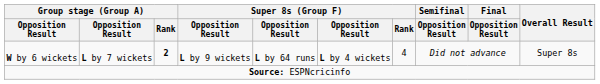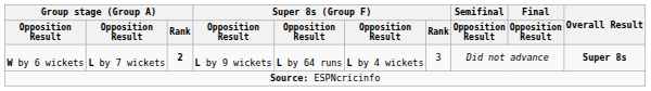 <table class=wikitable style=font-size:90%;text-align:center>
 <tr>
 <th colspan=3>Group stage (Group A)</th>
 <th colspan=4>Super 8s (Group F)</th>
 <th>Semifinal</th>
 <th>Final</th>
 <th rowspan=2>Overall Result</th>
 </tr>
 <tr style=font-size:95%>
 <th>Opposition<br>Result</th>
 <th>Opposition<br>Result</th>
 <th>Rank</th>
 <th>Opposition<br>Result</th>
 <th>Opposition<br>Result</th>
 <th>Opposition<br>Result</th>
 <th>Rank</th>
 <th>Opposition<br>Result</th>
 <th>Opposition<br>Result</th>
 </tr>
 <tr>
 <td><br><strong>W</strong> by 6 wickets</td>
 <td><br><strong>L</strong> by 7 wickets</td>
 <td><strong>2</strong></td>
 <td><br><strong>L</strong> by 9 wickets</td>
 <td><br><strong>L</strong> by 64 runs</td>
 <td><br><strong>L</strong> by 4 wickets</td>
-<td>4</td>
+<td>3</td>
 <td colspan=2><em>Did not advance</em></td>
-<td>Super 8s</td>
+<td><strong>Super 8s</strong></td>
 </tr>
 <tr>
 <td colspan="11"><strong>Source:</strong> ESPNcricinfo</td>
 </tr>
 </table>
